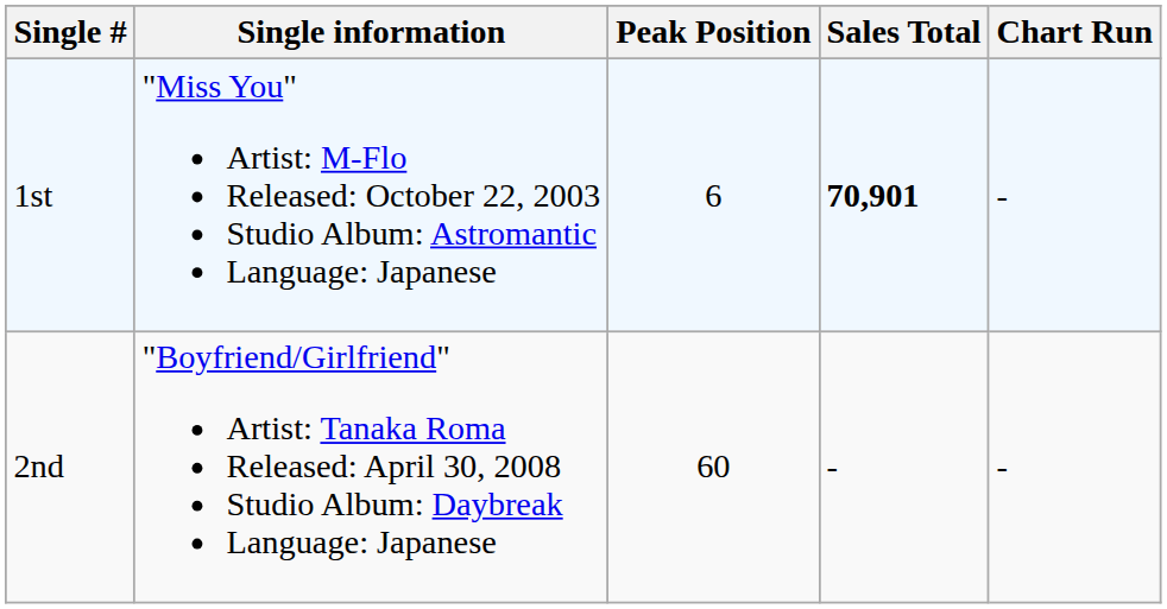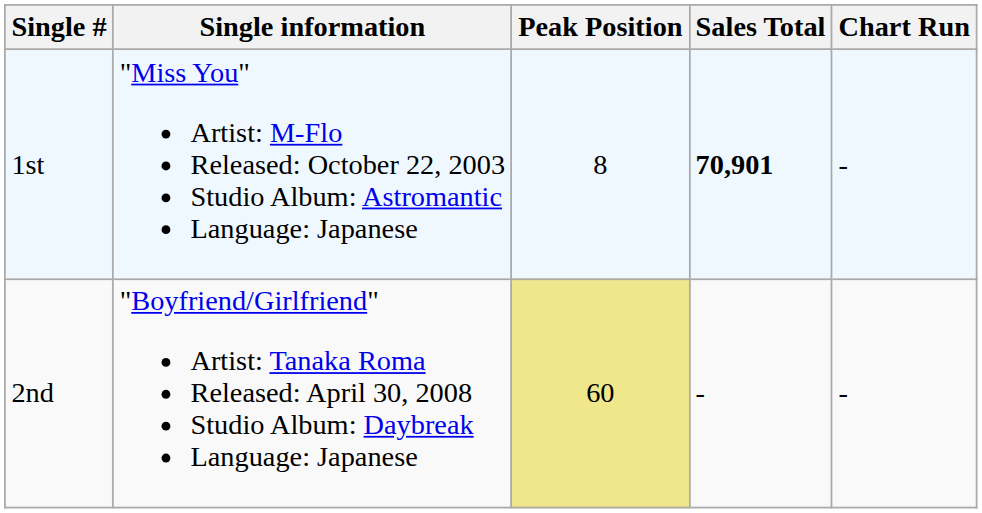 <table class="wikitable">
 <tr>
 <th>Single #</th>
 <th>Single information</th>
 <th>Peak Position</th>
 <th>Sales Total</th>
 <th>Chart Run</th>
 </tr>
 <tr bgcolor="#F0F8FF">
 <td>1st</td>
 <td>"<a href='#'>Miss You</a>"<br><ul><li>Artist: <a href='#'>M-Flo</a></li><li>Released: October 22, 2003</li><li>Studio Album: <a href='#'>Astromantic</a></li><li>Language: Japanese</li></ul></td>
-<td align="center">6</td>
+<td align="center">8</td>
 <td><strong>70,901</strong></td>
 <td>-</td>
 </tr>
 <tr>
 <td>2nd</td>
 <td>"<a href='#'>Boyfriend/Girlfriend</a>"<br><ul><li>Artist: <a href='#'>Tanaka Roma</a></li><li>Released: April 30, 2008</li><li>Studio Album: <a href='#'>Daybreak</a></li><li>Language: Japanese</li></ul></td>
-<td align="center">60</td>
+<td align="center" style="background: khaki;">60</td>
 <td>-</td>
 <td>-</td>
 </tr>
 </table>
